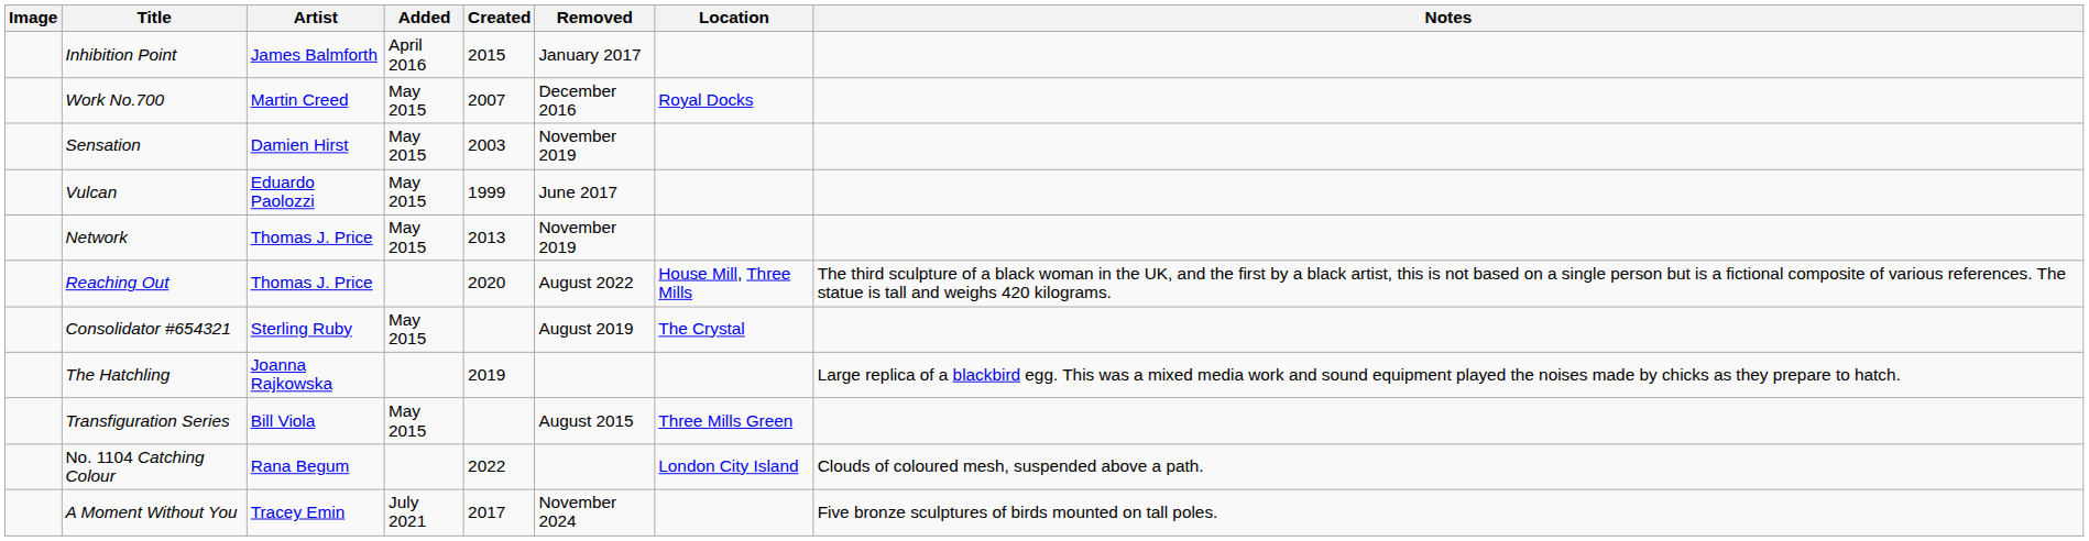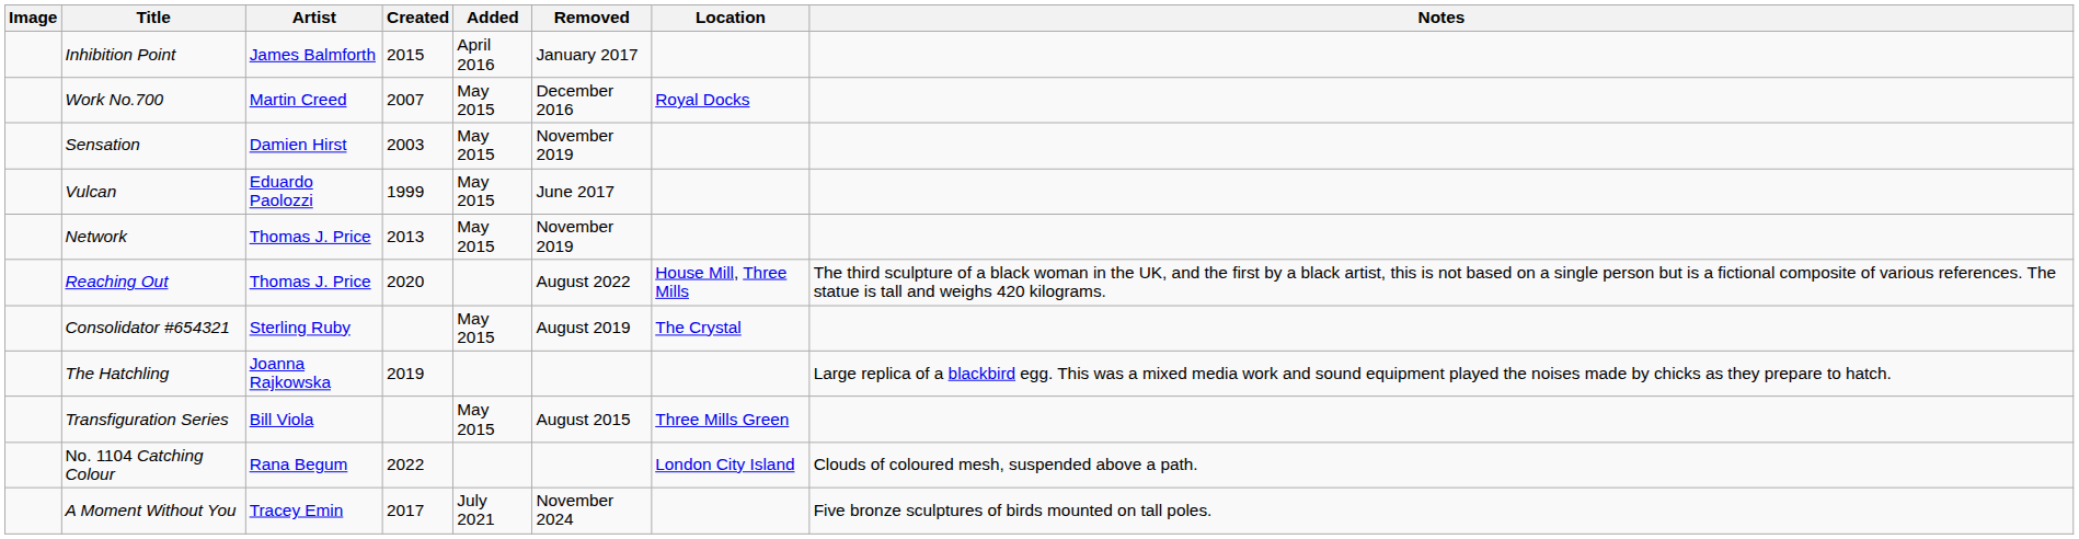 <table class="wikitable">
 <tr>
 <th>Image</th>
 <th>Title</th>
 <th>Artist</th>
+<th>Created</th>
 <th>Added</th>
-<th>Created</th>
 <th>Removed</th>
 <th>Location</th>
 <th>Notes</th>
 </tr>
 <tr>
 <td></td>
 <td><em>Inhibition Point</em></td>
 <td><a href='#'>James Balmforth</a></td>
+<td>2015</td>
 <td>April 2016</td>
-<td>2015</td>
 <td>January 2017</td>
 <td></td>
 <td></td>
 </tr>
 <tr>
 <td></td>
 <td><em>Work No.700</em></td>
 <td><a href='#'>Martin Creed</a></td>
+<td>2007</td>
 <td>May 2015</td>
-<td>2007</td>
 <td>December 2016</td>
 <td><a href='#'>Royal Docks</a><br></td>
 <td></td>
 </tr>
 <tr>
 <td></td>
 <td><em>Sensation</em></td>
 <td><a href='#'>Damien Hirst</a></td>
+<td>2003</td>
 <td>May 2015</td>
-<td>2003</td>
 <td>November 2019</td>
 <td></td>
 <td></td>
 </tr>
 <tr>
 <td></td>
 <td><em>Vulcan</em></td>
 <td><a href='#'>Eduardo Paolozzi</a></td>
+<td>1999</td>
 <td>May 2015</td>
-<td>1999</td>
 <td>June 2017</td>
 <td></td>
 <td></td>
 </tr>
 <tr>
 <td></td>
 <td><em>Network</em></td>
 <td><a href='#'>Thomas J. Price</a></td>
+<td>2013</td>
 <td>May 2015</td>
-<td>2013</td>
 <td>November 2019</td>
 <td></td>
 <td></td>
 </tr>
 <tr>
 <td></td>
 <td><em><a href='#'>Reaching Out</a></em></td>
 <td><a href='#'>Thomas J. Price</a></td>
+<td>2020</td>
 <td></td>
-<td>2020</td>
 <td>August 2022</td>
 <td><a href='#'>House Mill</a>, <a href='#'>Three Mills</a><br></td>
 <td>The third sculpture of a black woman in the UK, and the first by a black artist, this is not based on a single person but is a fictional composite of various references. The statue is  tall and weighs 420 kilograms.</td>
 </tr>
 <tr>
 <td></td>
 <td><em>Consolidator #654321</em></td>
 <td><a href='#'>Sterling Ruby</a></td>
+<td></td>
 <td>May 2015</td>
-<td></td>
 <td>August 2019</td>
 <td><a href='#'>The Crystal</a></td>
 <td></td>
 </tr>
 <tr>
 <td></td>
 <td><em>The Hatchling</em></td>
 <td><a href='#'>Joanna Rajkowska</a></td>
+<td>2019</td>
 <td></td>
-<td>2019</td>
 <td></td>
 <td></td>
 <td>Large replica of a <a href='#'>blackbird</a> egg. This was a mixed media work and sound equipment played the noises made by chicks as they prepare to hatch.</td>
 </tr>
 <tr>
 <td></td>
 <td><em>Transfiguration Series</em></td>
 <td><a href='#'>Bill Viola</a></td>
+<td></td>
 <td>May 2015</td>
-<td></td>
 <td>August 2015</td>
 <td><a href='#'>Three Mills Green</a><br></td>
 <td></td>
 </tr>
 <tr>
 <td></td>
 <td>No. 1104 <em>Catching Colour</em></td>
 <td><a href='#'>Rana Begum</a></td>
+<td>2022</td>
 <td></td>
-<td>2022</td>
 <td></td>
 <td><a href='#'>London City Island</a><br></td>
 <td>Clouds of coloured mesh, suspended above a path.</td>
 </tr>
 <tr>
 <td></td>
 <td><em>A Moment Without You</em></td>
 <td><a href='#'>Tracey Emin</a></td>
+<td>2017</td>
 <td>July 2021</td>
-<td>2017</td>
 <td>November 2024</td>
 <td></td>
 <td>Five bronze sculptures of birds mounted on tall poles.</td>
 </tr>
 </table>
